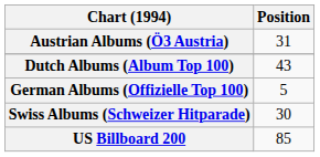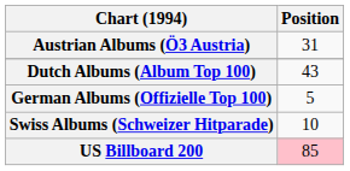 <table class="wikitable plainrowheaders sortable">
 <tr>
 <th scope="col">Chart (1994)</th>
 <th scope="col">Position</th>
 </tr>
 <tr>
 <th scope="row">Austrian Albums (<a href='#'>Ö3 Austria</a>)</th>
 <td align=center>31</td>
 </tr>
 <tr>
 </tr>
 <tr>
 <th scope="row">Dutch Albums (<a href='#'>Album Top 100</a>)</th>
 <td align=center>43</td>
 </tr>
 <tr>
 <th scope="row">German Albums (<a href='#'>Offizielle Top 100</a>)</th>
 <td align=center>5</td>
 </tr>
 <tr>
 <th scope="row">Swiss Albums (<a href='#'>Schweizer Hitparade</a>)</th>
-<td align=center>30</td>
+<td align=center>10</td>
 </tr>
 <tr>
 <th scope="row">US <a href='#'>Billboard 200</a></th>
-<td align=center>85</td>
+<td align=center style="background: pink;">85</td>
 </tr>
 </table>
